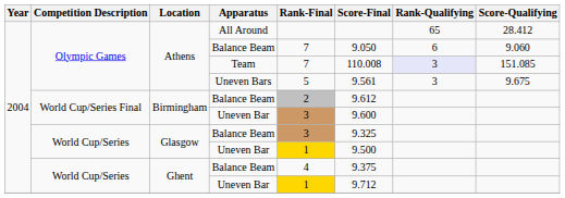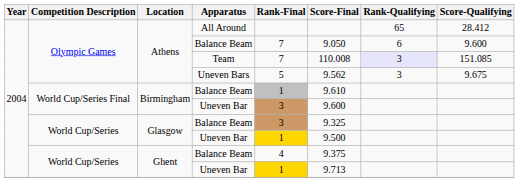 <table class="wikitable" style="text-align:center">
 <tr>
 <th>Year</th>
 <th>Competition Description</th>
 <th>Location</th>
 <th>Apparatus</th>
 <th>Rank-Final</th>
 <th>Score-Final</th>
 <th>Rank-Qualifying</th>
 <th>Score-Qualifying</th>
 </tr>
 <tr>
 <td rowspan="10">2004</td>
 <td rowspan="4"><a href='#'>Olympic Games</a></td>
 <td rowspan="4">Athens</td>
 <td>All Around</td>
 <td></td>
 <td></td>
 <td>65</td>
 <td>28.412</td>
 </tr>
 <tr>
 <td>Balance Beam</td>
 <td>7</td>
 <td>9.050</td>
 <td>6</td>
-<td>9.060</td>
+<td>9.600</td>
 </tr>
 <tr>
 <td>Team</td>
 <td>7</td>
 <td>110.008</td>
 <td style="background: lavender;">3</td>
 <td>151.085</td>
 </tr>
 <tr>
 <td>Uneven Bars</td>
 <td>5</td>
-<td>9.561</td>
+<td>9.562</td>
 <td>3</td>
 <td>9.675</td>
 </tr>
 <tr>
 <td rowspan="2">World Cup/Series Final</td>
 <td rowspan="2">Birmingham</td>
 <td>Balance Beam</td>
-<td bgcolor="silver">2</td>
-<td>9.612</td>
+<td bgcolor="silver">1</td>
+<td>9.610</td>
 <td></td>
 <td></td>
 </tr>
 <tr>
 <td>Uneven Bar</td>
 <td bgcolor="cc9966">3</td>
 <td>9.600</td>
 <td></td>
 <td></td>
 </tr>
 <tr>
 <td rowspan="2">World Cup/Series</td>
 <td rowspan="2">Glasgow</td>
 <td>Balance Beam</td>
 <td bgcolor="cc9966">3</td>
 <td>9.325</td>
 <td></td>
 <td></td>
 </tr>
 <tr>
 <td>Uneven Bar</td>
 <td bgcolor="gold">1</td>
 <td>9.500</td>
 <td></td>
 <td></td>
 </tr>
 <tr>
 <td rowspan="2">World Cup/Series</td>
 <td rowspan="2">Ghent</td>
 <td>Balance Beam</td>
 <td>4</td>
 <td>9.375</td>
 <td></td>
 <td></td>
 </tr>
 <tr>
 <td>Uneven Bar</td>
 <td bgcolor="gold">1</td>
-<td>9.712</td>
+<td>9.713</td>
 <td></td>
 <td></td>
 </tr>
 <tr>
 </tr>
 </table>
